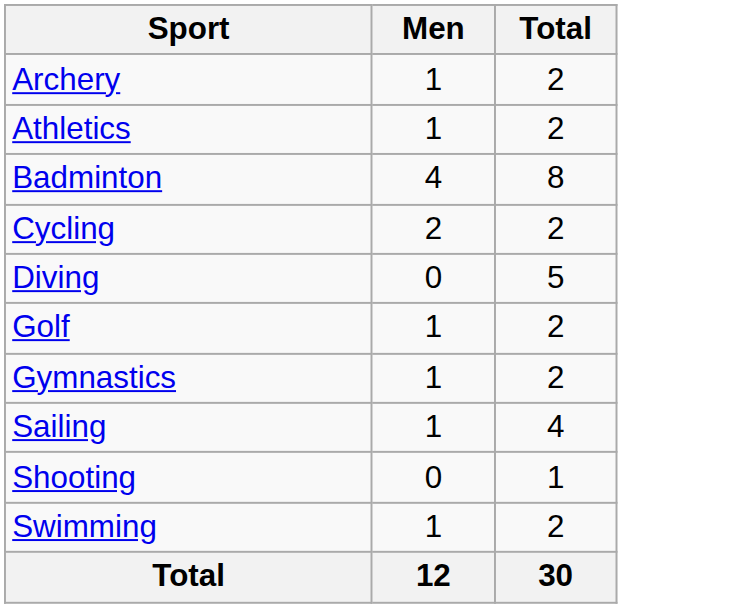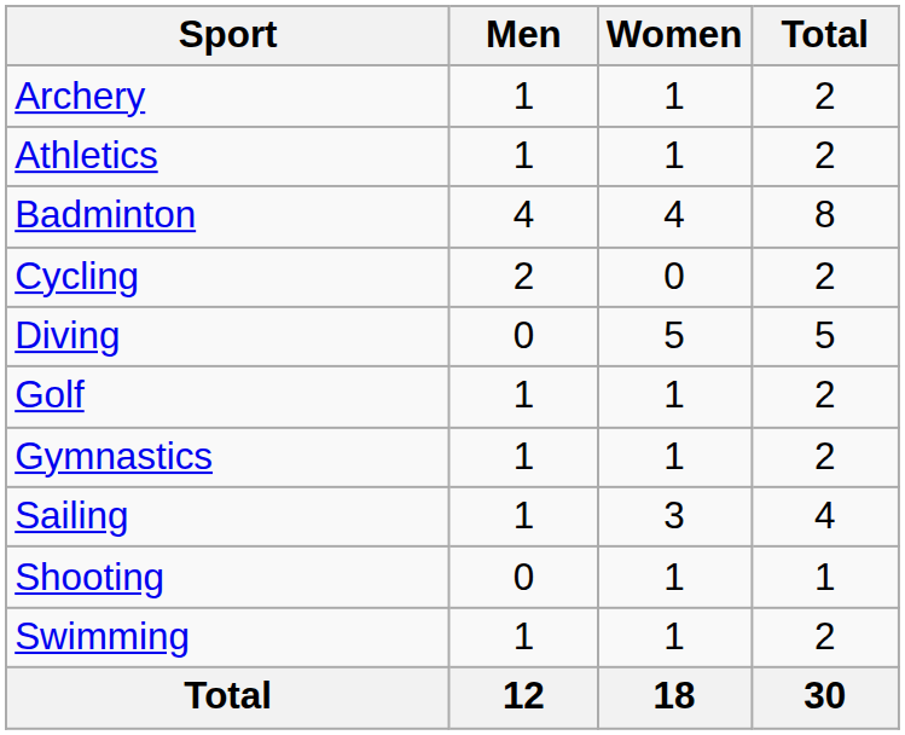 <table class="wikitable sortable" style="text-align:center;">
 <tr>
 <th width=180>Sport</th>
 <th width=55>Men</th>
+<th width=55>Women</th>
 <th width=55>Total</th>
 </tr>
 <tr>
 <td align=left><a href='#'>Archery</a></td>
+<td>1</td>
 <td>1</td>
 <td>2</td>
 </tr>
 <tr>
 <td align=left><a href='#'>Athletics</a></td>
 <td>1</td>
+<td>1</td>
 <td>2</td>
 </tr>
 <tr>
 <td align=left><a href='#'>Badminton</a></td>
+<td>4</td>
 <td>4</td>
 <td>8</td>
 </tr>
 <tr>
 <td align=left><a href='#'>Cycling</a></td>
 <td>2</td>
+<td>0</td>
 <td>2</td>
 </tr>
 <tr>
 <td align=left><a href='#'>Diving</a></td>
 <td>0</td>
 <td>5</td>
+<td>5</td>
 </tr>
 <tr>
 <td align=left><a href='#'>Golf</a></td>
+<td>1</td>
 <td>1</td>
 <td>2</td>
 </tr>
 <tr>
 <td align=left><a href='#'>Gymnastics</a></td>
 <td>1</td>
+<td>1</td>
 <td>2</td>
 </tr>
 <tr>
 <td align=left><a href='#'>Sailing</a></td>
 <td>1</td>
+<td>3</td>
 <td>4</td>
 </tr>
 <tr>
 <td align=left><a href='#'>Shooting</a></td>
 <td>0</td>
 <td>1</td>
+<td>1</td>
 </tr>
 <tr>
 <td align=left><a href='#'>Swimming</a></td>
+<td>1</td>
 <td>1</td>
 <td>2</td>
 </tr>
 <tr>
 <th>Total</th>
 <th>12</th>
+<th>18</th>
 <th>30</th>
 </tr>
 </table>
